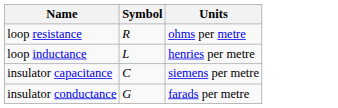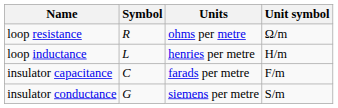 <table class="wikitable">
 <tr>
 <th>Name</th>
 <th>Symbol</th>
 <th>Units</th>
+<th>Unit symbol</th>
 </tr>
 <tr>
 <td>loop <a href='#'>resistance</a></td>
 <td><em>R</em></td>
 <td><a href='#'>ohms</a> per <a href='#'>metre</a></td>
+<td>Ω/m</td>
 </tr>
 <tr>
 <td>loop <a href='#'>inductance</a></td>
 <td><em>L</em></td>
 <td><a href='#'>henries</a> per metre</td>
+<td>H/m</td>
 </tr>
 <tr>
 <td>insulator <a href='#'>capacitance</a></td>
 <td><em>C</em></td>
-<td><a href='#'>siemens</a> per metre</td>
+<td><a href='#'>farads</a> per metre</td>
+<td>F/m</td>
 </tr>
 <tr>
 <td>insulator <a href='#'>conductance</a></td>
 <td><em>G</em></td>
-<td><a href='#'>farads</a> per metre</td>
+<td><a href='#'>siemens</a> per metre</td>
+<td>S/m</td>
 </tr>
 </table>
